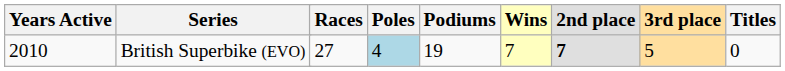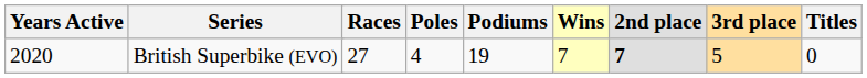 <table class="wikitable">
 <tr>
 <th>Years Active</th>
 <th colspan=2>Series</th>
 <th>Races</th>
 <th>Poles</th>
 <th>Podiums</th>
 <td style="background:#ffffbf;"><strong>Wins</strong></td>
 <td style="background:#DFDFDF;"><strong>2nd place</strong></td>
 <td style="background:#FFDF9F;"><strong>3rd place</strong></td>
 <th>Titles</th>
 </tr>
 <tr>
-<td>2010</td>
+<td>2020</td>
 <td colspan=2>British Superbike <small>(EVO)</small></td>
 <td>27</td>
-<td style="background: lightblue;">4</td>
+<td>4</td>
 <td>19</td>
 <td style="background:#ffffbf;">7</td>
 <td style="background:#DFDFDF;"><strong>7</strong></td>
 <td style="background:#FFDF9F;">5</td>
 <td>0</td>
 </tr>
 </table>
